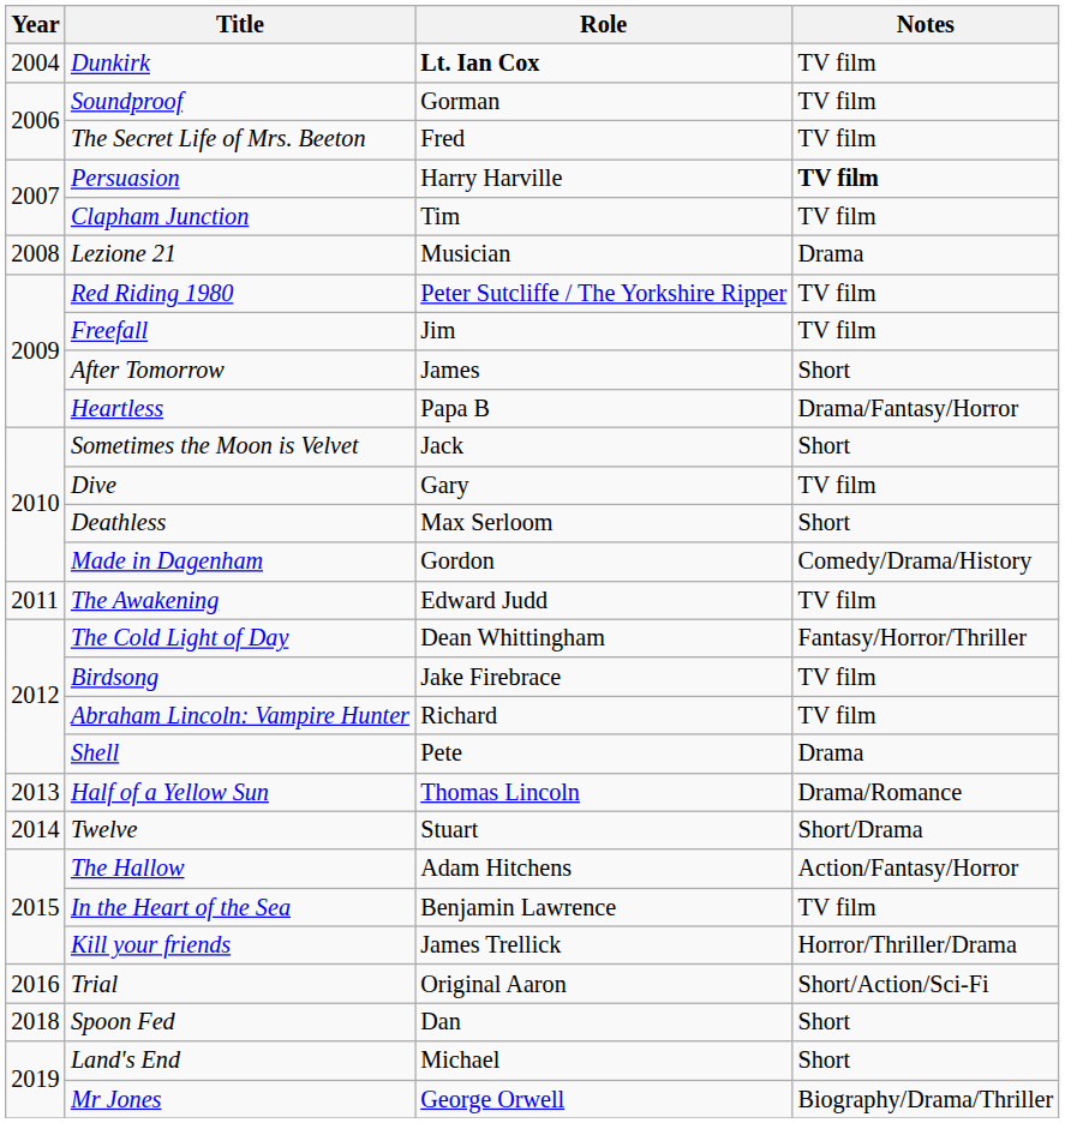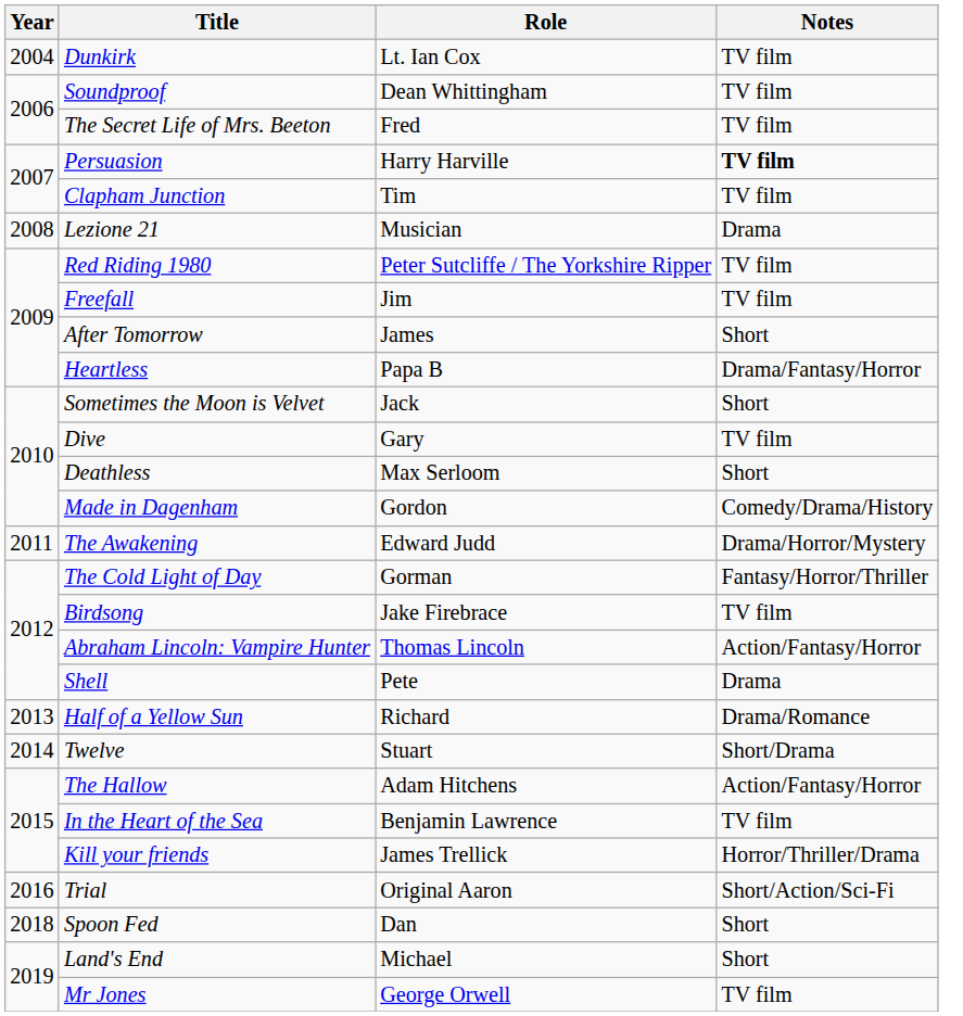 <table class="wikitable sortable">
 <tr>
 <th>Year</th>
 <th>Title</th>
 <th>Role</th>
 <th class="unsortable">Notes</th>
 </tr>
 <tr>
 <td>2004</td>
 <td><em><a href='#'>Dunkirk</a></em></td>
-<td><strong>Lt. Ian Cox</strong></td>
+<td>Lt. Ian Cox</td>
 <td>TV film</td>
 </tr>
 <tr>
 <td rowspan="2">2006</td>
 <td><em><a href='#'>Soundproof</a></em></td>
-<td>Gorman</td>
+<td>Dean Whittingham</td>
 <td>TV film</td>
 </tr>
 <tr>
 <td><em>The Secret Life of Mrs. Beeton</em></td>
 <td>Fred</td>
 <td>TV film</td>
 </tr>
 <tr>
 <td rowspan="2">2007</td>
 <td><a href='#'><em>Persuasion</em></a></td>
 <td>Harry Harville</td>
 <td><strong>TV film</strong></td>
 </tr>
 <tr>
 <td><em><a href='#'>Clapham Junction</a></em></td>
 <td>Tim</td>
 <td>TV film</td>
 </tr>
 <tr>
 <td>2008</td>
 <td><em>Lezione 21</em></td>
 <td>Musician</td>
 <td>Drama</td>
 </tr>
 <tr>
 <td rowspan="4">2009</td>
 <td><em><a href='#'>Red Riding 1980</a></em></td>
 <td><a href='#'>Peter Sutcliffe / The Yorkshire Ripper</a></td>
 <td>TV film</td>
 </tr>
 <tr>
 <td><em><a href='#'>Freefall</a></em></td>
 <td>Jim</td>
 <td>TV film</td>
 </tr>
 <tr>
 <td><em>After Tomorrow</em></td>
 <td>James</td>
 <td>Short</td>
 </tr>
 <tr>
 <td><em><a href='#'>Heartless</a></em></td>
 <td>Papa B</td>
 <td>Drama/Fantasy/Horror</td>
 </tr>
 <tr>
 <td rowspan="4">2010</td>
 <td><em>Sometimes the Moon is Velvet</em></td>
 <td>Jack</td>
 <td>Short</td>
 </tr>
 <tr>
 <td><em>Dive</em></td>
 <td>Gary</td>
 <td>TV film</td>
 </tr>
 <tr>
 <td><em>Deathless</em></td>
 <td>Max Serloom</td>
 <td>Short</td>
 </tr>
 <tr>
 <td><em><a href='#'>Made in Dagenham</a></em></td>
 <td>Gordon</td>
 <td>Comedy/Drama/History</td>
 </tr>
 <tr>
 <td>2011</td>
 <td><em><a href='#'>The Awakening</a></em></td>
 <td>Edward Judd</td>
-<td>TV film</td>
+<td>Drama/Horror/Mystery</td>
 </tr>
 <tr>
 <td rowspan="4">2012</td>
 <td><em><a href='#'>The Cold Light of Day</a></em></td>
-<td>Dean Whittingham</td>
+<td>Gorman</td>
 <td>Fantasy/Horror/Thriller</td>
 </tr>
 <tr>
 <td><em><a href='#'>Birdsong</a></em></td>
 <td>Jake Firebrace</td>
 <td>TV film</td>
 </tr>
 <tr>
 <td><em><a href='#'>Abraham Lincoln: Vampire Hunter</a></em></td>
-<td>Richard</td>
-<td>TV film</td>
+<td><a href='#'>Thomas Lincoln</a></td>
+<td>Action/Fantasy/Horror</td>
 </tr>
 <tr>
 <td><em><a href='#'>Shell</a></em></td>
 <td>Pete</td>
 <td>Drama</td>
 </tr>
 <tr>
 <td>2013</td>
 <td><em><a href='#'>Half of a Yellow Sun</a></em></td>
-<td><a href='#'>Thomas Lincoln</a></td>
+<td>Richard</td>
 <td>Drama/Romance</td>
 </tr>
 <tr>
 <td>2014</td>
 <td><em>Twelve</em></td>
 <td>Stuart</td>
 <td>Short/Drama</td>
 </tr>
 <tr>
 <td rowspan="3">2015</td>
 <td><em><a href='#'>The Hallow</a></em></td>
 <td>Adam Hitchens</td>
 <td>Action/Fantasy/Horror</td>
 </tr>
 <tr>
 <td><em><a href='#'>In the Heart of the Sea</a></em></td>
 <td>Benjamin Lawrence</td>
 <td>TV film</td>
 </tr>
 <tr>
 <td><em><a href='#'>Kill your friends</a></em></td>
 <td>James Trellick</td>
 <td>Horror/Thriller/Drama</td>
 </tr>
 <tr>
 <td>2016</td>
 <td><em>Trial</em></td>
 <td>Original Aaron</td>
 <td>Short/Action/Sci-Fi</td>
 </tr>
 <tr>
 <td>2018</td>
 <td><em>Spoon Fed</em></td>
 <td>Dan</td>
 <td>Short</td>
 </tr>
 <tr>
 <td rowspan="2">2019</td>
 <td><em>Land's End</em></td>
 <td>Michael</td>
 <td>Short</td>
 </tr>
 <tr>
 <td><em><a href='#'>Mr Jones</a></em></td>
 <td><a href='#'>George Orwell</a></td>
-<td>Biography/Drama/Thriller</td>
+<td>TV film</td>
 </tr>
 </table>
